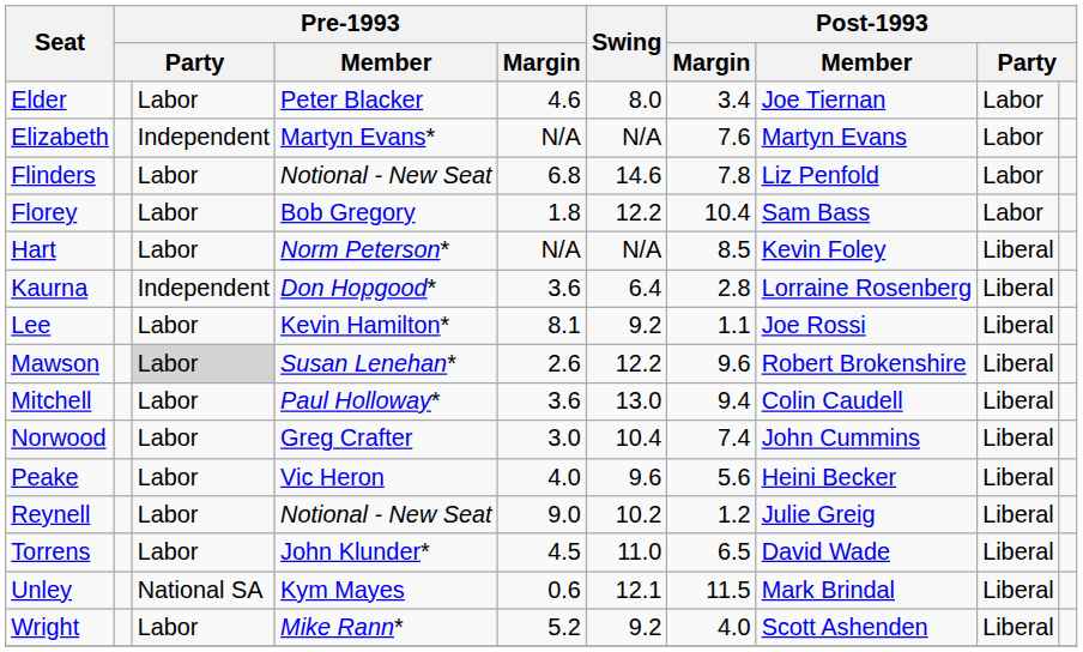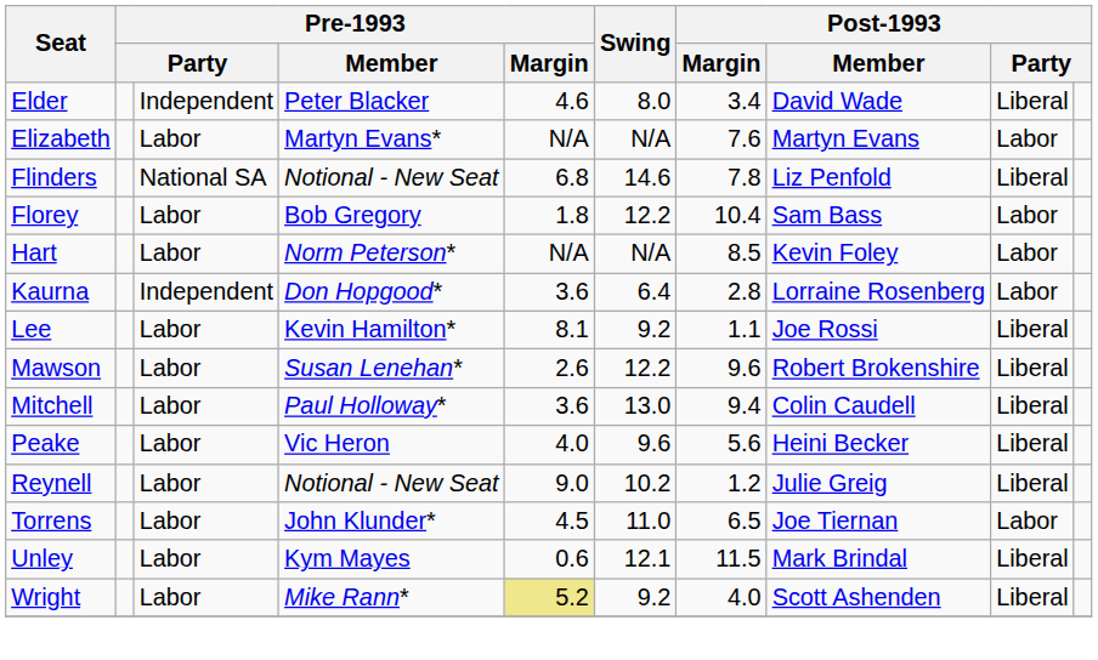 <table class="wikitable">
 <tr>
 <th rowspan="2">Seat</th>
 <th colspan="4">Pre-1993</th>
 <th rowspan="2">Swing</th>
 <th colspan="4">Post-1993</th>
 </tr>
 <tr>
 <th colspan="2">Party</th>
 <th>Member</th>
 <th>Margin</th>
 <th>Margin</th>
 <th>Member</th>
 <th colspan="2">Party</th>
 </tr>
 <tr>
 <td><a href='#'>Elder</a></td>
 <td> </td>
-<td>Labor</td>
+<td>Independent</td>
 <td><a href='#'>Peter Blacker</a></td>
 <td style="text-align:right;">4.6</td>
 <td style="text-align:right;">8.0</td>
 <td style="text-align:right;">3.4</td>
-<td><a href='#'>Joe Tiernan</a></td>
-<td>Labor</td>
+<td><a href='#'>David Wade</a></td>
+<td>Liberal</td>
 <td> </td>
 </tr>
 <tr>
 <td><a href='#'>Elizabeth</a></td>
 <td> </td>
-<td>Independent</td>
+<td>Labor</td>
 <td><a href='#'>Martyn Evans</a>*</td>
 <td style="text-align:right;">N/A</td>
 <td style="text-align:right;">N/A</td>
 <td style="text-align:right;">7.6</td>
 <td><a href='#'>Martyn Evans</a></td>
 <td>Labor</td>
 <td> </td>
 </tr>
 <tr>
 <td><a href='#'>Flinders</a></td>
 <td> </td>
-<td>Labor</td>
+<td>National SA</td>
 <td><em>Notional - New Seat</em></td>
 <td style="text-align:right;">6.8</td>
 <td style="text-align:right;">14.6</td>
 <td style="text-align:right;">7.8</td>
 <td><a href='#'>Liz Penfold</a></td>
-<td>Labor</td>
+<td>Liberal</td>
 <td> </td>
 </tr>
 <tr>
 <td><a href='#'>Florey</a></td>
 <td> </td>
 <td>Labor</td>
 <td><a href='#'>Bob Gregory</a></td>
 <td style="text-align:right;">1.8</td>
 <td style="text-align:right;">12.2</td>
 <td style="text-align:right;">10.4</td>
 <td><a href='#'>Sam Bass</a></td>
 <td>Labor</td>
 <td> </td>
 </tr>
 <tr>
 <td><a href='#'>Hart</a></td>
 <td> </td>
 <td>Labor</td>
 <td><em><a href='#'>Norm Peterson</a></em>*</td>
 <td style="text-align:right;">N/A</td>
 <td style="text-align:right;">N/A</td>
 <td style="text-align:right;">8.5</td>
 <td><a href='#'>Kevin Foley</a></td>
-<td>Liberal</td>
+<td>Labor</td>
 <td> </td>
 </tr>
 <tr>
 <td><a href='#'>Kaurna</a></td>
 <td> </td>
 <td>Independent</td>
 <td><em><a href='#'>Don Hopgood</a></em>*</td>
 <td style="text-align:right;">3.6</td>
 <td style="text-align:right;">6.4</td>
 <td style="text-align:right;">2.8</td>
 <td><a href='#'>Lorraine Rosenberg</a></td>
-<td>Liberal</td>
+<td>Labor</td>
 <td> </td>
 </tr>
 <tr>
 <td><a href='#'>Lee</a></td>
 <td> </td>
 <td>Labor</td>
 <td><a href='#'>Kevin Hamilton</a>*</td>
 <td style="text-align:right;">8.1</td>
 <td style="text-align:right;">9.2</td>
 <td style="text-align:right;">1.1</td>
 <td><a href='#'>Joe Rossi</a></td>
 <td>Liberal</td>
 <td> </td>
 </tr>
 <tr>
 <td><a href='#'>Mawson</a></td>
 <td> </td>
-<td style="background: lightgrey;">Labor</td>
+<td>Labor</td>
 <td><em><a href='#'>Susan Lenehan</a></em>*</td>
 <td style="text-align:right;">2.6</td>
 <td style="text-align:right;">12.2</td>
 <td style="text-align:right;">9.6</td>
 <td><a href='#'>Robert Brokenshire</a></td>
 <td>Liberal</td>
 <td> </td>
 </tr>
 <tr>
 <td><a href='#'>Mitchell</a></td>
 <td> </td>
 <td>Labor</td>
 <td><em><a href='#'>Paul Holloway</a></em>*</td>
 <td style="text-align:right;">3.6</td>
 <td style="text-align:right;">13.0</td>
 <td style="text-align:right;">9.4</td>
 <td><a href='#'>Colin Caudell</a></td>
-<td>Liberal</td>
-<td> </td>
-</tr>
-<tr>
-<td><a href='#'>Norwood</a></td>
-<td> </td>
-<td>Labor</td>
-<td><a href='#'>Greg Crafter</a></td>
-<td style="text-align:right;">3.0</td>
-<td style="text-align:right;">10.4</td>
-<td style="text-align:right;">7.4</td>
-<td><a href='#'>John Cummins</a></td>
 <td>Liberal</td>
 <td> </td>
 </tr>
 <tr>
 <td><a href='#'>Peake</a></td>
 <td> </td>
 <td>Labor</td>
 <td><a href='#'>Vic Heron</a></td>
 <td style="text-align:right;">4.0</td>
 <td style="text-align:right;">9.6</td>
 <td style="text-align:right;">5.6</td>
 <td><a href='#'>Heini Becker</a></td>
 <td>Liberal</td>
 <td> </td>
 </tr>
 <tr>
 <td><a href='#'>Reynell</a></td>
 <td> </td>
 <td>Labor</td>
 <td><em>Notional - New Seat</em></td>
 <td style="text-align:right;">9.0</td>
 <td style="text-align:right;">10.2</td>
 <td style="text-align:right;">1.2</td>
 <td><a href='#'>Julie Greig</a></td>
 <td>Liberal</td>
 <td> </td>
 </tr>
 <tr>
 <td><a href='#'>Torrens</a></td>
 <td> </td>
 <td>Labor</td>
 <td><a href='#'>John Klunder</a>*</td>
 <td style="text-align:right;">4.5</td>
 <td style="text-align:right;">11.0</td>
 <td style="text-align:right;">6.5</td>
-<td><a href='#'>David Wade</a></td>
-<td>Liberal</td>
+<td><a href='#'>Joe Tiernan</a></td>
+<td>Labor</td>
 <td> </td>
 </tr>
 <tr>
 <td><a href='#'>Unley</a></td>
 <td> </td>
-<td>National SA</td>
+<td>Labor</td>
 <td><a href='#'>Kym Mayes</a></td>
 <td style="text-align:right;">0.6</td>
 <td style="text-align:right;">12.1</td>
 <td style="text-align:right;">11.5</td>
 <td><a href='#'>Mark Brindal</a></td>
 <td>Liberal</td>
 <td> </td>
 </tr>
 <tr>
 <td><a href='#'>Wright</a></td>
 <td> </td>
 <td>Labor</td>
 <td><em><a href='#'>Mike Rann</a></em>*</td>
-<td style="text-align:right;">5.2</td>
+<td style="background: khaki; text-align:right;">5.2</td>
 <td style="text-align:right;">9.2</td>
 <td style="text-align:right;">4.0</td>
 <td><a href='#'>Scott Ashenden</a></td>
 <td>Liberal</td>
 <td> </td>
 </tr>
 <tr>
 </tr>
 </table>
